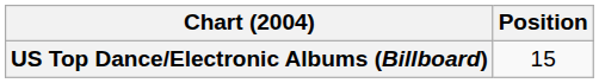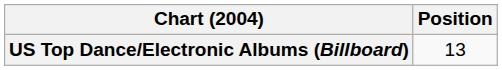 <table class="wikitable plainrowheaders" style="text-align:center">
 <tr>
 <th scope="col">Chart (2004)</th>
 <th scope="col">Position</th>
 </tr>
 <tr>
 <th scope="row">US Top Dance/Electronic Albums (<em>Billboard</em>)</th>
-<td>15</td>
+<td>13</td>
 </tr>
 </table>
